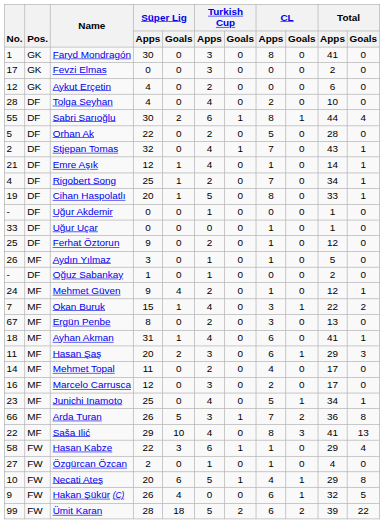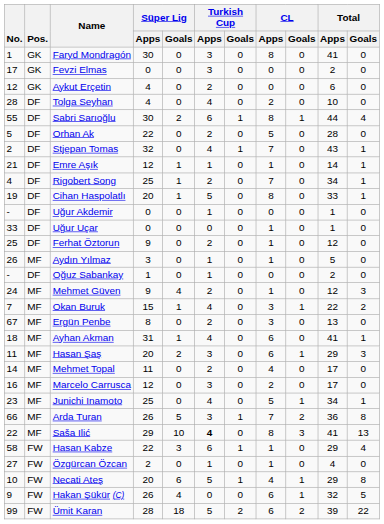 <table class="wikitable sortable" style="text-align:center">
 <tr>
 <th rowspan="2" style="vertical-align:bottom;">No.</th>
 <th rowspan="2" style="vertical-align:bottom;">Pos.</th>
 <th rowspan="2">Name</th>
 <th colspan="2" style="width:85px;"><a href='#'>Süper Lig</a></th>
 <th colspan="2" style="width:85px;"><a href='#'>Turkish Cup</a></th>
 <th colspan="2" style="width:85px;"><a href='#'>CL</a></th>
 <th colspan="2" style="width:85px;">Total</th>
 </tr>
 <tr>
 <th>Apps</th>
 <th>Goals</th>
 <th>Apps</th>
 <th>Goals</th>
 <th>Apps</th>
 <th>Goals</th>
 <th>Apps</th>
 <th>Goals</th>
 </tr>
 <tr>
 <td align="left">1</td>
 <td align="left">GK</td>
 <td align="left"> <a href='#'>Faryd Mondragón</a></td>
 <td>30</td>
 <td>0</td>
 <td>3</td>
 <td>0</td>
 <td>8</td>
 <td>0</td>
 <td>41</td>
 <td>0</td>
 </tr>
 <tr>
 <td align="left">17</td>
 <td align="left">GK</td>
 <td align="left"> <a href='#'>Fevzi Elmas</a></td>
 <td>0</td>
 <td>0</td>
 <td>3</td>
 <td>0</td>
 <td>0</td>
 <td>0</td>
 <td>2</td>
 <td>0</td>
 </tr>
 <tr>
 <td align="left">12</td>
 <td align="left">GK</td>
 <td align="left"> <a href='#'>Aykut Erçetin</a></td>
 <td>4</td>
 <td>0</td>
 <td>2</td>
 <td>0</td>
 <td>0</td>
 <td>0</td>
 <td>6</td>
 <td>0</td>
 </tr>
 <tr>
 <td align="left">28</td>
 <td align="left">DF</td>
 <td align="left"> <a href='#'>Tolga Seyhan</a></td>
 <td>4</td>
 <td>0</td>
 <td>4</td>
 <td>0</td>
 <td>2</td>
 <td>0</td>
 <td>10</td>
 <td>0</td>
 </tr>
 <tr>
 <td align="left">55</td>
 <td align="left">DF</td>
 <td align="left"> <a href='#'>Sabri Sarıoğlu</a></td>
 <td>30</td>
 <td>2</td>
 <td>6</td>
 <td>1</td>
 <td>8</td>
 <td>1</td>
 <td>44</td>
 <td>4</td>
 </tr>
 <tr>
 <td align="left">5</td>
 <td align="left">DF</td>
 <td align="left"> <a href='#'>Orhan Ak</a></td>
 <td>22</td>
 <td>0</td>
 <td>2</td>
 <td>0</td>
 <td>5</td>
 <td>0</td>
 <td>28</td>
 <td>0</td>
 </tr>
 <tr>
 <td align="left">2</td>
 <td align="left">DF</td>
 <td align="left"> <a href='#'>Stjepan Tomas</a></td>
 <td>32</td>
 <td>0</td>
 <td>4</td>
 <td>1</td>
 <td>7</td>
 <td>0</td>
 <td>43</td>
 <td>1</td>
 </tr>
 <tr>
 <td align="left">21</td>
 <td align="left">DF</td>
 <td align="left"> <a href='#'>Emre Aşık</a></td>
 <td>12</td>
 <td>1</td>
-<td>4</td>
+<td>1</td>
 <td>0</td>
 <td>1</td>
 <td>0</td>
 <td>14</td>
 <td>1</td>
 </tr>
 <tr>
 <td align="left">4</td>
 <td align="left">DF</td>
 <td align="left"> <a href='#'>Rigobert Song</a></td>
 <td>25</td>
 <td>1</td>
 <td>2</td>
 <td>0</td>
 <td>7</td>
 <td>0</td>
 <td>34</td>
 <td>1</td>
 </tr>
 <tr>
 <td align="left">19</td>
 <td align="left">DF</td>
 <td align="left"> <a href='#'>Cihan Haspolatlı</a></td>
 <td>20</td>
 <td>1</td>
 <td>5</td>
 <td>0</td>
 <td>8</td>
 <td>0</td>
 <td>33</td>
 <td>1</td>
 </tr>
 <tr>
 <td align="left">-</td>
 <td align="left">DF</td>
 <td align="left"> <a href='#'>Uğur Akdemir</a></td>
 <td>0</td>
 <td>0</td>
 <td>1</td>
 <td>0</td>
 <td>0</td>
 <td>0</td>
 <td>1</td>
 <td>0</td>
 </tr>
 <tr>
 <td align="left">33</td>
 <td align="left">DF</td>
 <td align="left"> <a href='#'>Uğur Uçar</a></td>
 <td>0</td>
 <td>0</td>
 <td>0</td>
 <td>0</td>
 <td>1</td>
 <td>0</td>
 <td>1</td>
 <td>0</td>
 </tr>
 <tr>
 <td align="left">25</td>
 <td align="left">DF</td>
 <td align="left"> <a href='#'>Ferhat Öztorun</a></td>
 <td>9</td>
 <td>0</td>
 <td>2</td>
 <td>0</td>
 <td>1</td>
 <td>0</td>
 <td>12</td>
 <td>0</td>
 </tr>
 <tr>
 <td align="left">26</td>
 <td align="left">MF</td>
 <td align="left"> <a href='#'>Aydın Yılmaz</a></td>
 <td>3</td>
 <td>0</td>
 <td>1</td>
 <td>0</td>
 <td>1</td>
 <td>0</td>
 <td>5</td>
 <td>0</td>
 </tr>
 <tr>
 <td align="left">-</td>
 <td align="left">DF</td>
 <td align="left"> <a href='#'>Oğuz Sabankay</a></td>
 <td>1</td>
 <td>0</td>
 <td>1</td>
 <td>0</td>
 <td>0</td>
 <td>0</td>
 <td>2</td>
 <td>0</td>
 </tr>
 <tr>
 <td align="left">24</td>
 <td align="left">MF</td>
 <td align="left"> <a href='#'>Mehmet Güven</a></td>
 <td>9</td>
 <td>4</td>
 <td>2</td>
 <td>0</td>
 <td>1</td>
 <td>0</td>
 <td>12</td>
-<td>1</td>
+<td>3</td>
 </tr>
 <tr>
 <td align="left">7</td>
 <td align="left">MF</td>
 <td align="left"> <a href='#'>Okan Buruk</a></td>
 <td>15</td>
 <td>1</td>
 <td>4</td>
 <td>0</td>
 <td>3</td>
 <td>1</td>
 <td>22</td>
 <td>2</td>
 </tr>
 <tr>
 <td align="left">67</td>
 <td align="left">MF</td>
 <td align="left"> <a href='#'>Ergün Penbe</a></td>
 <td>8</td>
 <td>0</td>
 <td>2</td>
 <td>0</td>
 <td>3</td>
 <td>0</td>
 <td>13</td>
 <td>0</td>
 </tr>
 <tr>
 <td align="left">18</td>
 <td align="left">MF</td>
 <td align="left"> <a href='#'>Ayhan Akman</a></td>
 <td>31</td>
 <td>1</td>
 <td>4</td>
 <td>0</td>
 <td>6</td>
 <td>0</td>
 <td>41</td>
 <td>1</td>
 </tr>
 <tr>
 <td align="left">11</td>
 <td align="left">MF</td>
 <td align="left"> <a href='#'>Hasan Şaş</a></td>
 <td>20</td>
 <td>2</td>
 <td>3</td>
 <td>0</td>
 <td>6</td>
 <td>1</td>
 <td>29</td>
 <td>3</td>
 </tr>
 <tr>
 <td align="left">14</td>
 <td align="left">MF</td>
 <td align="left"> <a href='#'>Mehmet Topal</a></td>
 <td>11</td>
 <td>0</td>
 <td>2</td>
 <td>0</td>
 <td>4</td>
 <td>0</td>
 <td>17</td>
 <td>0</td>
 </tr>
 <tr>
 <td align="left">16</td>
 <td align="left">MF</td>
 <td align="left"> <a href='#'>Marcelo Carrusca</a></td>
 <td>12</td>
 <td>0</td>
 <td>3</td>
 <td>0</td>
 <td>2</td>
 <td>0</td>
 <td>17</td>
 <td>0</td>
 </tr>
 <tr>
 <td align="left">23</td>
 <td align="left">MF</td>
 <td align="left"> <a href='#'>Junichi Inamoto</a></td>
 <td>25</td>
 <td>0</td>
 <td>4</td>
 <td>0</td>
 <td>5</td>
 <td>1</td>
 <td>34</td>
 <td>1</td>
 </tr>
 <tr>
 <td align="left">66</td>
 <td align="left">MF</td>
 <td align="left"> <a href='#'>Arda Turan</a></td>
 <td>26</td>
 <td>5</td>
 <td>3</td>
 <td>1</td>
 <td>7</td>
 <td>2</td>
 <td>36</td>
 <td>8</td>
 </tr>
 <tr>
 <td align="left">22</td>
 <td align="left">MF</td>
 <td align="left"> <a href='#'>Saša Ilić</a></td>
 <td>29</td>
 <td>10</td>
-<td>4</td>
+<td><strong>4</strong></td>
 <td>0</td>
 <td>8</td>
 <td>3</td>
 <td>41</td>
 <td>13</td>
 </tr>
 <tr>
 <td align="left">58</td>
 <td align="left">FW</td>
 <td align="left"> <a href='#'>Hasan Kabze</a></td>
 <td>22</td>
 <td>3</td>
 <td>6</td>
 <td>1</td>
 <td>1</td>
 <td>0</td>
 <td>29</td>
 <td>4</td>
 </tr>
 <tr>
 <td align="left">27</td>
 <td align="left">FW</td>
 <td align="left"> <a href='#'>Özgürcan Özcan</a></td>
 <td>2</td>
 <td>0</td>
 <td>1</td>
 <td>0</td>
 <td>1</td>
 <td>0</td>
 <td>4</td>
 <td>0</td>
 </tr>
 <tr>
 <td align="left">10</td>
 <td align="left">FW</td>
 <td align="left"> <a href='#'>Necati Ateş</a></td>
 <td>20</td>
 <td>6</td>
 <td>5</td>
 <td>1</td>
 <td>4</td>
 <td>1</td>
 <td>29</td>
 <td>8</td>
 </tr>
 <tr>
 <td align="left">9</td>
 <td align="left">FW</td>
 <td align="left"> <a href='#'>Hakan Şükür</a> <small><em><a href='#'>(C)</a></em></small></td>
 <td>26</td>
 <td>4</td>
 <td>0</td>
 <td>0</td>
 <td>6</td>
 <td>1</td>
 <td>32</td>
 <td>5</td>
 </tr>
 <tr>
 <td align="left">99</td>
 <td align="left">FW</td>
 <td align="left"> <a href='#'>Ümit Karan</a></td>
 <td>28</td>
 <td>18</td>
 <td>5</td>
 <td>2</td>
 <td>6</td>
 <td>2</td>
 <td>39</td>
 <td>22</td>
 </tr>
 </table>
